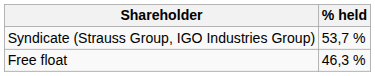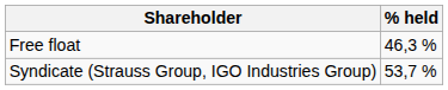 <table class="wikitable">
 <tr>
 <th>Shareholder</th>
 <th>% held</th>
 </tr>
 <tr>
+<td>Free float</td>
+<td>46,3 %</td>
+</tr>
+<tr>
 <td>Syndicate (Strauss Group, IGO Industries Group)</td>
 <td>53,7 %</td>
 </tr>
-<tr>
-<td>Free float</td>
-<td>46,3 %</td>
-</tr>
 </table>
